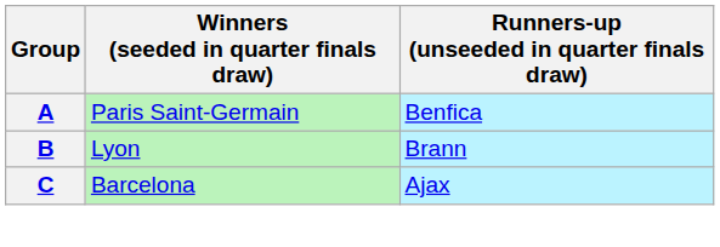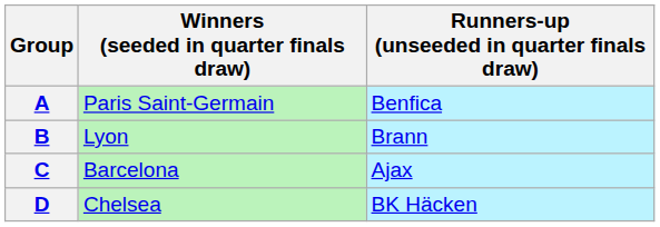 <table class="wikitable">
 <tr>
 <th>Group</th>
 <th width=210>Winners<br>(seeded in quarter finals draw)</th>
 <th width=210>Runners-up<br>(unseeded in quarter finals draw)</th>
 </tr>
 <tr>
 <th><a href='#'>A</a></th>
 <td bgcolor=#BBF3BB> <a href='#'>Paris Saint-Germain</a></td>
 <td bgcolor=#BBF3FF> <a href='#'>Benfica</a></td>
 </tr>
 <tr>
 <th><a href='#'>B</a></th>
 <td bgcolor=#BBF3BB> <a href='#'>Lyon</a></td>
 <td bgcolor=#BBF3FF> <a href='#'>Brann</a></td>
 </tr>
 <tr>
 <th><a href='#'>C</a></th>
 <td bgcolor=#BBF3BB> <a href='#'>Barcelona</a></td>
 <td bgcolor=#BBF3FF> <a href='#'>Ajax</a></td>
 </tr>
+<tr>
+<th><a href='#'>D</a></th>
+<td bgcolor=#BBF3BB> <a href='#'>Chelsea</a></td>
+<td bgcolor=#BBF3FF> <a href='#'>BK Häcken</a></td>
+</tr>
 </table>
